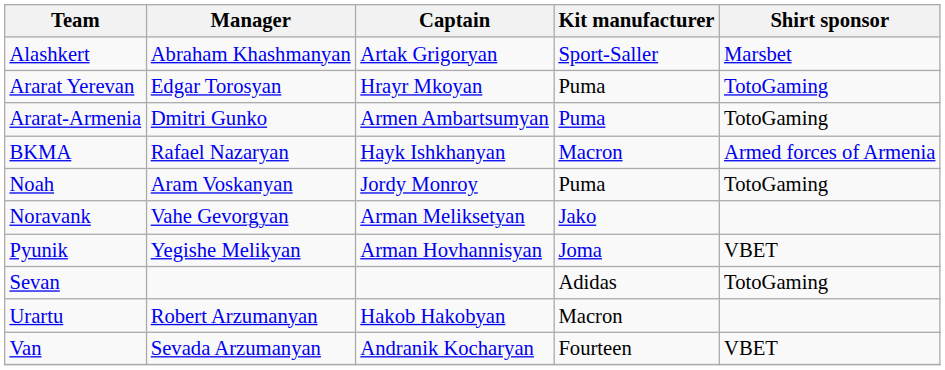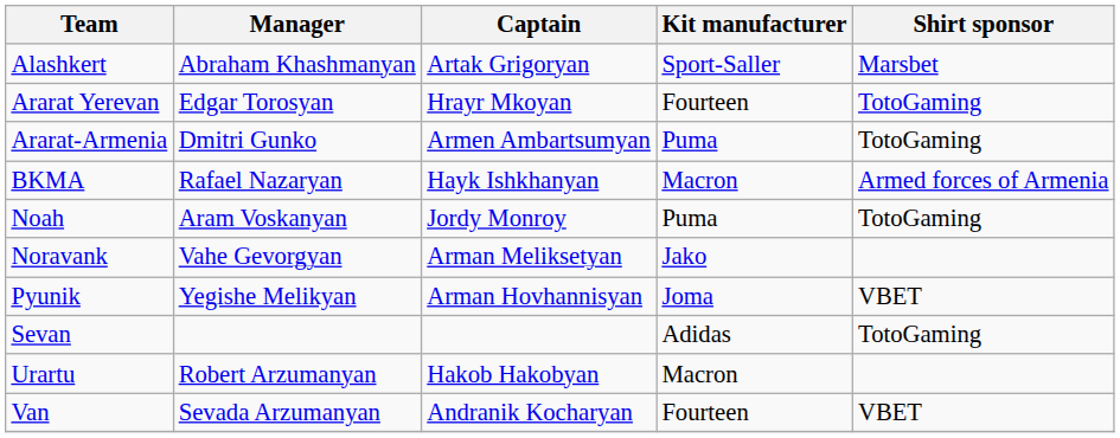 <table class="wikitable sortable" style="text-align: left;">
 <tr>
 <th>Team</th>
 <th>Manager</th>
 <th>Captain</th>
 <th>Kit manufacturer</th>
 <th>Shirt sponsor</th>
 </tr>
 <tr>
 <td><a href='#'>Alashkert</a></td>
 <td> <a href='#'>Abraham Khashmanyan</a></td>
 <td> <a href='#'>Artak Grigoryan</a></td>
 <td><a href='#'>Sport-Saller</a></td>
 <td><a href='#'>Marsbet</a></td>
 </tr>
 <tr>
 <td><a href='#'>Ararat Yerevan</a></td>
 <td> <a href='#'>Edgar Torosyan</a></td>
 <td> <a href='#'>Hrayr Mkoyan</a></td>
-<td>Puma</td>
+<td>Fourteen</td>
 <td><a href='#'>TotoGaming</a></td>
 </tr>
 <tr>
 <td><a href='#'>Ararat-Armenia</a></td>
 <td> <a href='#'>Dmitri Gunko</a></td>
 <td> <a href='#'>Armen Ambartsumyan</a></td>
 <td><a href='#'>Puma</a></td>
 <td>TotoGaming</td>
 </tr>
 <tr>
 <td><a href='#'>BKMA</a></td>
 <td> <a href='#'>Rafael Nazaryan</a></td>
 <td> <a href='#'>Hayk Ishkhanyan</a></td>
 <td><a href='#'>Macron</a></td>
 <td><a href='#'>Armed forces of Armenia</a></td>
 </tr>
 <tr>
 <td><a href='#'>Noah</a></td>
 <td> <a href='#'>Aram Voskanyan</a></td>
 <td> <a href='#'>Jordy Monroy</a></td>
 <td>Puma</td>
 <td>TotoGaming</td>
 </tr>
 <tr>
 <td><a href='#'>Noravank</a></td>
 <td> <a href='#'>Vahe Gevorgyan</a></td>
 <td> <a href='#'>Arman Meliksetyan</a></td>
 <td><a href='#'>Jako</a></td>
 <td></td>
 </tr>
 <tr>
 <td><a href='#'>Pyunik</a></td>
 <td> <a href='#'>Yegishe Melikyan</a></td>
 <td> <a href='#'>Arman Hovhannisyan</a></td>
 <td><a href='#'>Joma</a></td>
 <td>VBET</td>
 </tr>
 <tr>
 <td><a href='#'>Sevan</a></td>
 <td></td>
 <td></td>
 <td>Adidas</td>
 <td>TotoGaming</td>
 </tr>
 <tr>
 <td><a href='#'>Urartu</a></td>
 <td> <a href='#'>Robert Arzumanyan</a> </td>
 <td> <a href='#'>Hakob Hakobyan</a></td>
 <td>Macron</td>
 <td></td>
 </tr>
 <tr>
 <td><a href='#'>Van</a></td>
 <td> <a href='#'>Sevada Arzumanyan</a></td>
 <td> <a href='#'>Andranik Kocharyan</a></td>
 <td>Fourteen</td>
 <td>VBET</td>
 </tr>
 <tr>
 </tr>
 </table>
